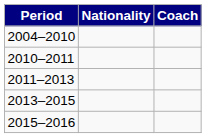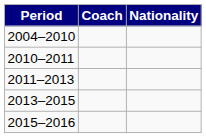 <table class="wikitable sortable" style="font-size:95%;">
 <tr>
 <th style="background:navy; color:white;">Period</th>
+<th style="background:navy; color:white;">Coach</th>
 <th style="background:navy; color:white;">Nationality</th>
-<th style="background:navy; color:white;">Coach</th>
 </tr>
 <tr>
 <td>2004–2010</td>
 <td></td>
 <td></td>
 </tr>
 <tr>
 <td>2010–2011</td>
 <td></td>
 <td></td>
 </tr>
 <tr>
 <td>2011–2013</td>
 <td></td>
 <td></td>
 </tr>
 <tr>
 <td>2013–2015</td>
 <td></td>
 <td></td>
 </tr>
 <tr>
 <td>2015–2016</td>
 <td></td>
 <td></td>
 </tr>
 </table>
